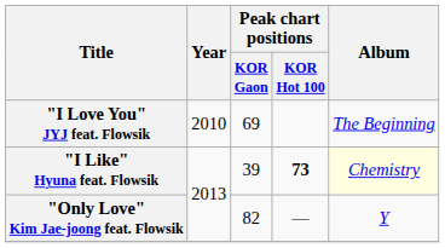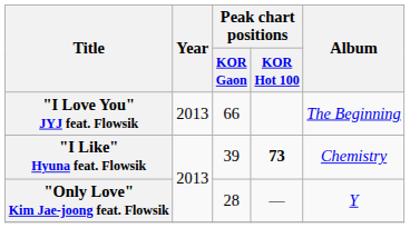 <table class="wikitable plainrowheaders" style="text-align:center;">
 <tr>
 <th scope="col" rowspan="2">Title</th>
 <th scope="col" rowspan="2">Year</th>
 <th colspan="2" scope="col">Peak chart <br> positions</th>
 <th scope="col" rowspan="2">Album</th>
 </tr>
 <tr>
 <th><small><a href='#'>KOR<br>Gaon</a></small><br></th>
 <th><small><a href='#'>KOR<br>Hot 100</a></small><br></th>
 </tr>
 <tr>
 <th scope="row">"I Love You"<br><small><a href='#'>JYJ</a> feat. Flowsik</small></th>
-<td>2010</td>
-<td>69</td>
+<td>2013</td>
+<td>66</td>
 <td></td>
 <td><em><a href='#'>The Beginning</a></em></td>
 </tr>
 <tr>
 <th scope="row">"I Like"<br><small><a href='#'>Hyuna</a> feat. Flowsik</small></th>
 <td rowspan="2">2013</td>
 <td>39</td>
 <td><strong>73</strong></td>
-<td style="background: lightyellow;"><em><a href='#'>Chemistry</a></em></td>
+<td><em><a href='#'>Chemistry</a></em></td>
 </tr>
 <tr>
 <th scope="row">"Only Love"<br><small><a href='#'>Kim Jae-joong</a> feat. Flowsik</small></th>
-<td>82</td>
+<td>28</td>
 <td>—</td>
 <td><em><a href='#'>Y</a></em></td>
 </tr>
 <tr>
 </tr>
 </table>
